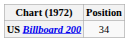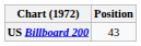 <table class="wikitable plainrowheaders" style="text-align:center;">
 <tr>
 <th>Chart (1972)</th>
 <th>Position</th>
 </tr>
 <tr>
 <th scope="row">US <em><a href='#'>Billboard 200</a></em></th>
-<td>34</td>
+<td>43</td>
 </tr>
 </table>
